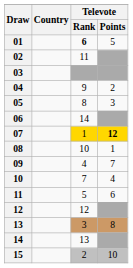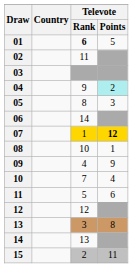 <table class="sortable wikitable collapsible plainrowheaders" style="text-align:center;">
 <tr>
 </tr>
 <tr>
 <th scope="col" rowspan="2">Draw</th>
 <th scope="col" rowspan="2">Country</th>
 <th scope="col" colspan="2">Televote</th>
 </tr>
 <tr>
 <th scope="col">Rank</th>
 <th scope="col">Points</th>
 </tr>
 <tr>
 <th scope="row" style="text-align:center;">01</th>
 <td style="text-align:left;"></td>
 <td><strong>6</strong></td>
 <td>5</td>
 </tr>
 <tr>
 <th scope="row" style="text-align:center;">02</th>
 <td style="text-align:left;"></td>
 <td>11</td>
 <td style="background:#AAAAAA;"></td>
 </tr>
 <tr class=sortbottom>
 <th scope="row" style="text-align:center;">03</th>
 <td style="text-align:left;"></td>
 <td style="background:#AAAAAA;"></td>
 <td style="background:#AAAAAA;"></td>
 </tr>
 <tr>
 <th scope="row" style="text-align:center;">04</th>
 <td style="text-align:left;"></td>
 <td>9</td>
-<td>2</td>
+<td style="background: paleturquoise;">2</td>
 </tr>
 <tr>
 <th scope="row" style="text-align:center;">05</th>
 <td style="text-align:left;"></td>
 <td>8</td>
 <td>3</td>
 </tr>
 <tr>
 <th scope="row" style="text-align:center;">06</th>
 <td style="text-align:left;"></td>
 <td>14</td>
 <td style="background:#AAAAAA;"></td>
 </tr>
 <tr>
 <th scope="row" style="text-align:center;">07</th>
 <td style="text-align:left;"></td>
 <td style="background:gold;">1</td>
 <td style="background:gold;"><strong>12</strong></td>
 </tr>
 <tr>
 <th scope="row" style="text-align:center;">08</th>
 <td style="text-align:left;"></td>
 <td>10</td>
 <td>1</td>
 </tr>
 <tr>
 <th scope="row" style="text-align:center;">09</th>
 <td style="text-align:left;"></td>
 <td>4</td>
-<td>7</td>
+<td>9</td>
 </tr>
 <tr>
 <th scope="row" style="text-align:center;">10</th>
 <td style="text-align:left;"></td>
 <td>7</td>
 <td>4</td>
 </tr>
 <tr>
 <th scope="row" style="text-align:center;">11</th>
 <td style="text-align:left;"></td>
 <td>5</td>
 <td>6</td>
 </tr>
 <tr>
 <th scope="row" style="text-align:center;">12</th>
 <td style="text-align:left;"></td>
 <td>12</td>
 <td style="background:#AAAAAA;"></td>
 </tr>
 <tr>
 <th scope="row" style="text-align:center;">13</th>
 <td style="text-align:left;"></td>
 <td style="background:#CC9966;">3</td>
 <td style="background:#CC9966;">8</td>
 </tr>
 <tr>
 <th scope="row" style="text-align:center;">14</th>
 <td style="text-align:left;"></td>
 <td>13</td>
 <td style="background:#AAAAAA;"></td>
 </tr>
 <tr>
 <th scope="row" style="text-align:center;">15</th>
 <td style="text-align:left;"></td>
 <td style="background:silver;">2</td>
-<td style="background:silver;">10</td>
+<td style="background:silver;">11</td>
 </tr>
 </table>
